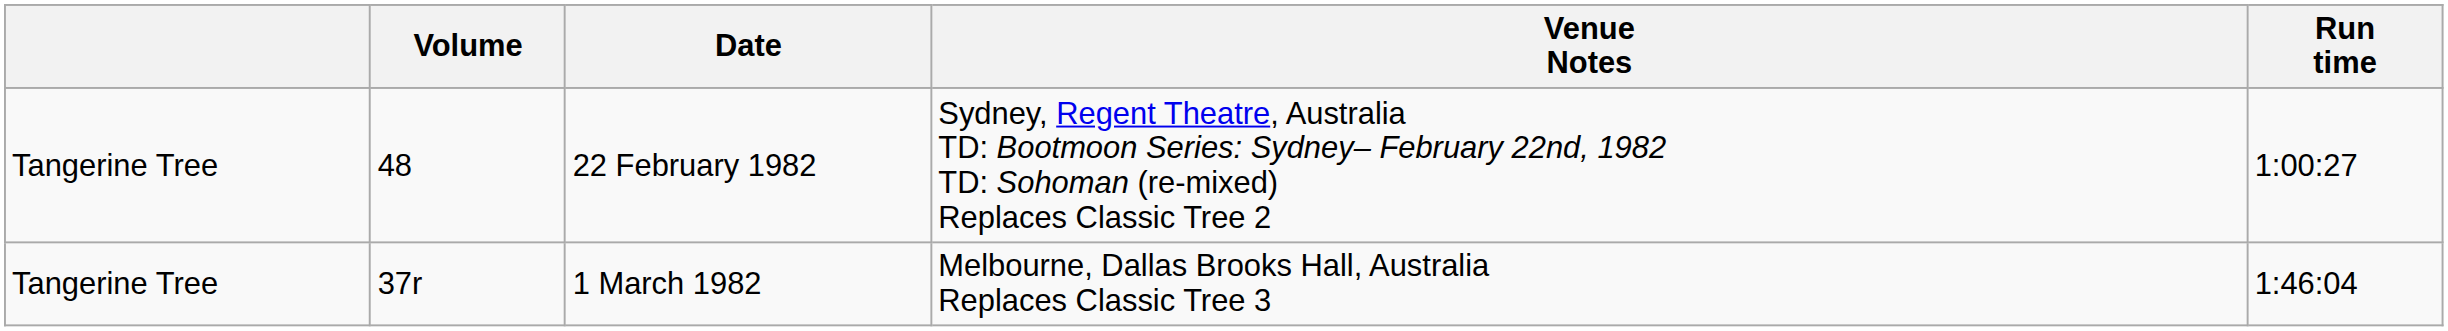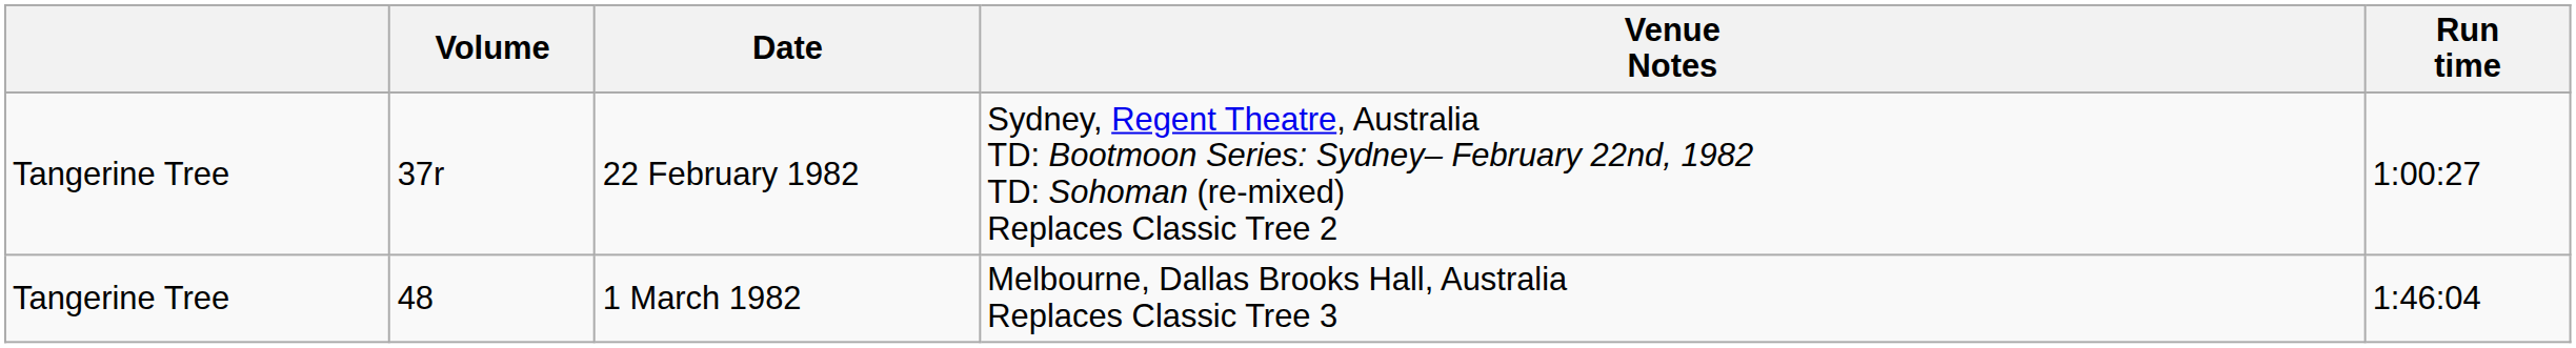 <table class="wikitable" style="width: 100%;">
 <tr>
 <th style="width: 15%;"></th>
 <th style="width: 8%;">Volume</th>
 <th style="width: 15%;">Date</th>
 <th>Venue<br>Notes</th>
 <th style="width: 8%;">Run<br>time</th>
 </tr>
 <tr>
 <td>Tangerine Tree</td>
-<td>48</td>
+<td>37r</td>
 <td>22 February 1982</td>
 <td>Sydney, <a href='#'>Regent Theatre</a>, Australia<br>TD: <em>Bootmoon Series: Sydney– February 22nd, 1982</em><br>TD: <em>Sohoman</em> (re-mixed)<br>Replaces Classic Tree 2</td>
 <td>1:00:27</td>
 </tr>
 <tr>
 <td>Tangerine Tree</td>
-<td>37r</td>
+<td>48</td>
 <td>1 March 1982</td>
 <td>Melbourne, Dallas Brooks Hall, Australia<br>Replaces Classic Tree 3</td>
 <td>1:46:04</td>
 </tr>
 </table>
